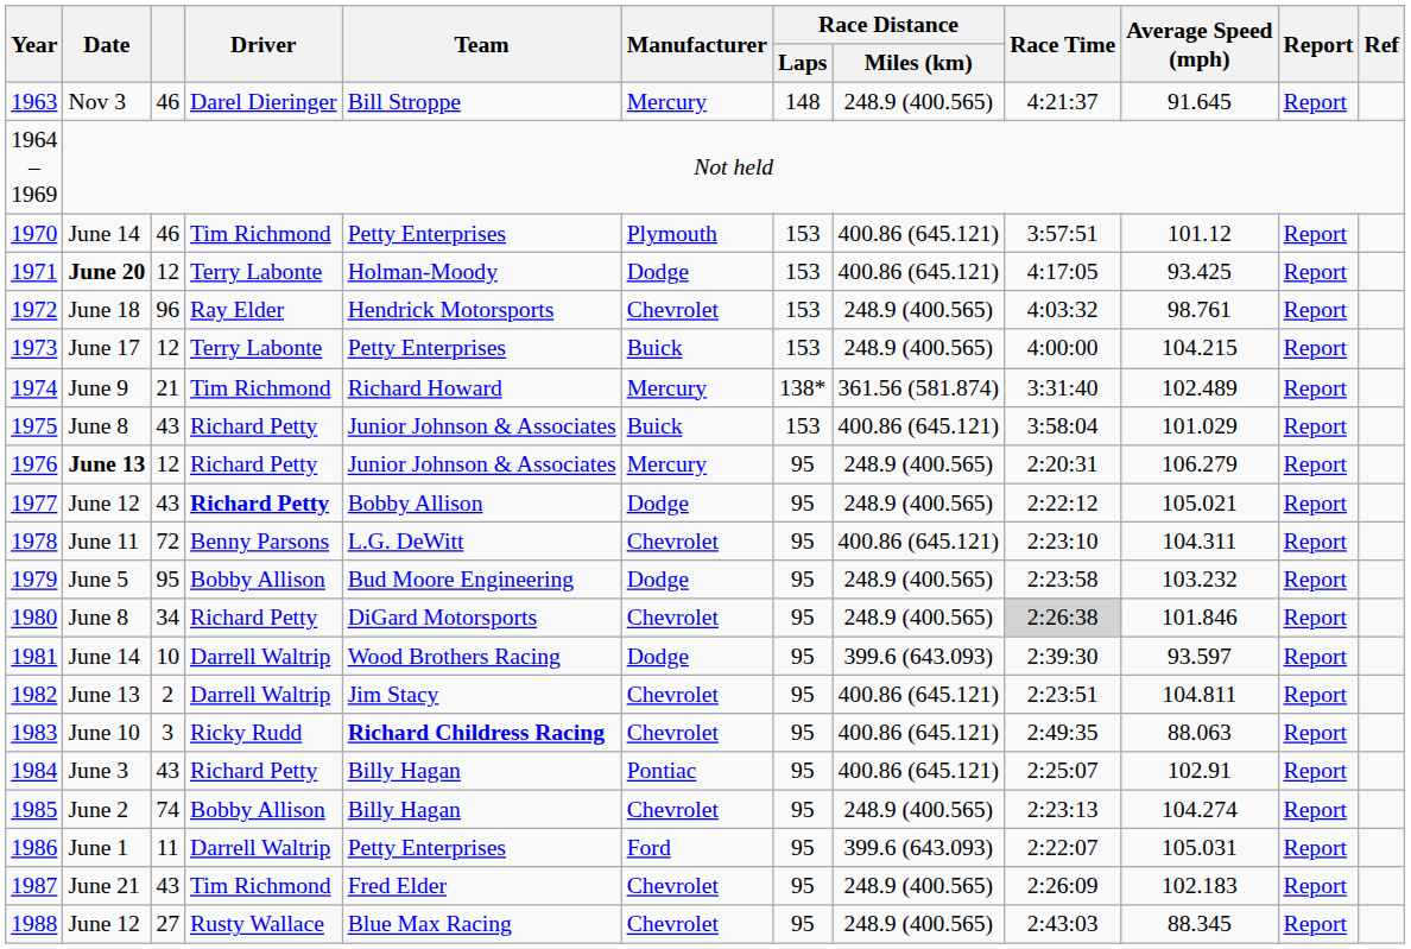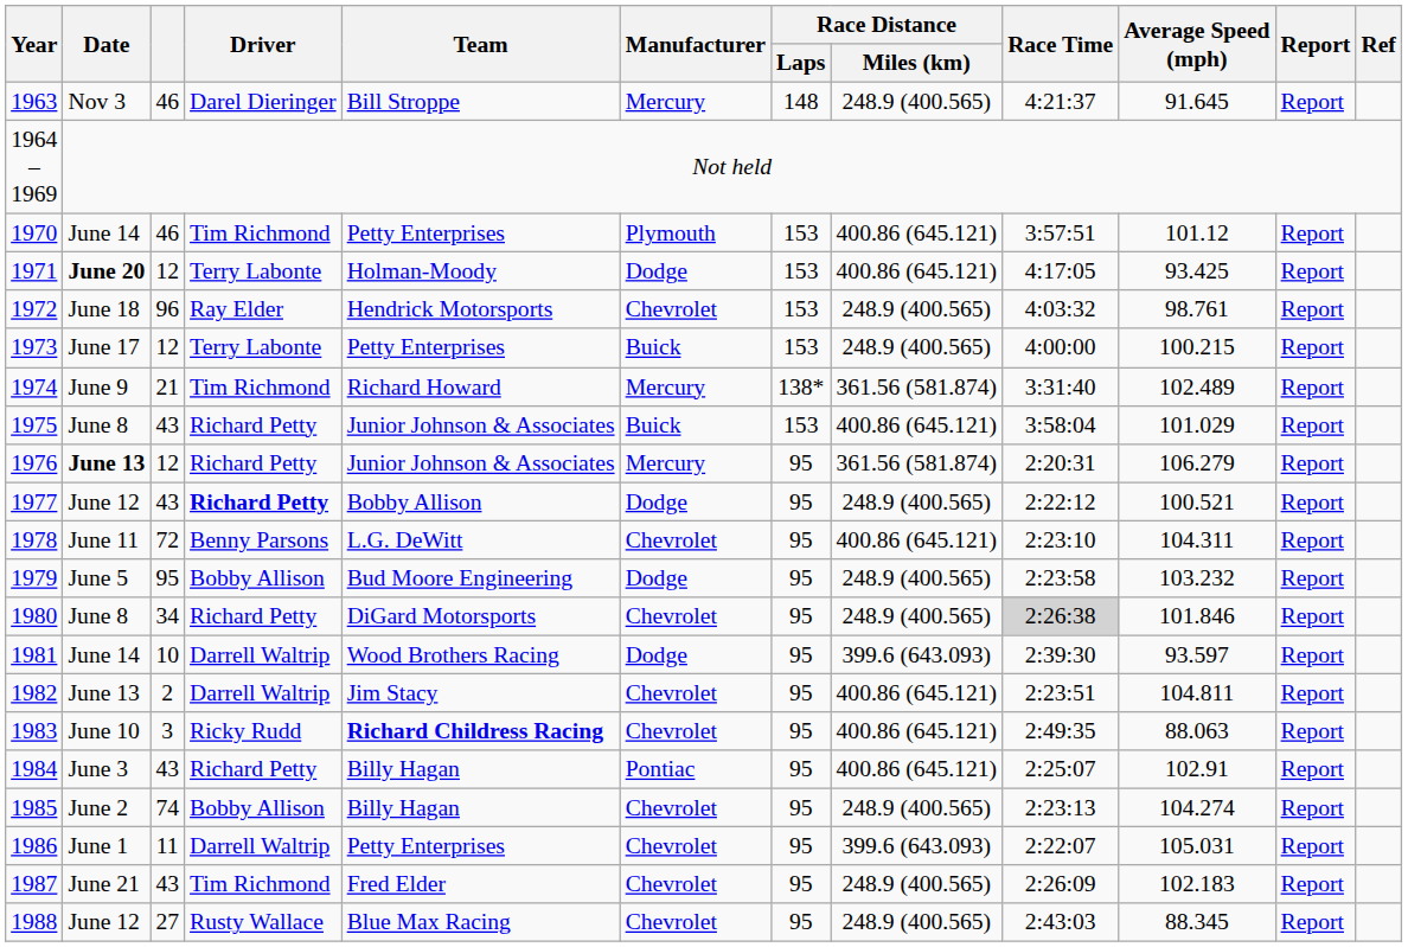 <table class="wikitable" style="font-size: 95%;">
 <tr>
 <th rowspan="2">Year</th>
 <th rowspan="2">Date</th>
 <th rowspan="2"></th>
 <th rowspan="2">Driver</th>
 <th rowspan="2">Team</th>
 <th rowspan="2">Manufacturer</th>
 <th colspan="2">Race Distance</th>
 <th rowspan="2">Race Time</th>
 <th rowspan="2">Average Speed<br>(mph)</th>
 <th rowspan="2">Report</th>
 <th rowspan="2">Ref</th>
 </tr>
 <tr>
 <th>Laps</th>
 <th>Miles (km)</th>
 </tr>
 <tr>
 <td><a href='#'>1963</a></td>
 <td>Nov 3</td>
 <td align="center">46</td>
 <td><a href='#'>Darel Dieringer</a></td>
 <td><a href='#'>Bill Stroppe</a></td>
 <td><a href='#'>Mercury</a></td>
 <td align="center">148</td>
 <td align="center">248.9 (400.565)</td>
 <td align="center">4:21:37</td>
 <td align="center">91.645</td>
 <td><a href='#'>Report</a></td>
 <td align="center"></td>
 </tr>
 <tr>
 <td align=center>1964<br>–<br>1969</td>
 <td colspan=11 align=center><em>Not held</em></td>
 </tr>
 <tr>
 <td><a href='#'>1970</a></td>
 <td>June 14</td>
 <td align="center">46</td>
 <td><a href='#'>Tim Richmond</a></td>
 <td><a href='#'>Petty Enterprises</a></td>
 <td><a href='#'>Plymouth</a></td>
 <td align="center">153</td>
 <td align="center">400.86 (645.121)</td>
 <td align="center">3:57:51</td>
 <td align="center">101.12</td>
 <td><a href='#'>Report</a></td>
 <td align="center"></td>
 </tr>
 <tr>
 <td><a href='#'>1971</a></td>
 <td><strong>June 20</strong></td>
 <td align="center">12</td>
 <td><a href='#'>Terry Labonte</a></td>
 <td><a href='#'>Holman-Moody</a></td>
 <td><a href='#'>Dodge</a></td>
 <td align="center">153</td>
 <td align="center">400.86 (645.121)</td>
 <td align="center">4:17:05</td>
 <td align="center">93.425</td>
 <td><a href='#'>Report</a></td>
 <td align="center"></td>
 </tr>
 <tr>
 <td><a href='#'>1972</a></td>
 <td>June 18</td>
 <td align="center">96</td>
 <td><a href='#'>Ray Elder</a></td>
 <td><a href='#'>Hendrick Motorsports</a></td>
 <td><a href='#'>Chevrolet</a></td>
 <td align="center">153</td>
 <td align="center">248.9 (400.565)</td>
 <td align="center">4:03:32</td>
 <td align="center">98.761</td>
 <td><a href='#'>Report</a></td>
 <td align="center"></td>
 </tr>
 <tr>
 <td><a href='#'>1973</a></td>
 <td>June 17</td>
 <td align="center">12</td>
 <td><a href='#'>Terry Labonte</a></td>
 <td><a href='#'>Petty Enterprises</a></td>
 <td><a href='#'>Buick</a></td>
 <td align="center">153</td>
 <td align="center">248.9 (400.565)</td>
 <td align="center">4:00:00</td>
-<td align="center">104.215</td>
+<td align="center">100.215</td>
 <td><a href='#'>Report</a></td>
 <td align="center"></td>
 </tr>
 <tr>
 <td><a href='#'>1974</a></td>
 <td>June 9</td>
 <td align="center">21</td>
 <td><a href='#'>Tim Richmond</a></td>
 <td><a href='#'>Richard Howard</a></td>
 <td><a href='#'>Mercury</a></td>
 <td align="center">138*</td>
 <td align="center">361.56 (581.874)</td>
 <td align="center">3:31:40</td>
 <td align="center">102.489</td>
 <td><a href='#'>Report</a></td>
 <td align="center"></td>
 </tr>
 <tr>
 <td><a href='#'>1975</a></td>
 <td>June 8</td>
 <td align="center">43</td>
 <td><a href='#'>Richard Petty</a></td>
 <td><a href='#'>Junior Johnson & Associates</a></td>
 <td><a href='#'>Buick</a></td>
 <td align="center">153</td>
 <td align="center">400.86 (645.121)</td>
 <td align="center">3:58:04</td>
 <td align="center">101.029</td>
 <td><a href='#'>Report</a></td>
 <td align="center"></td>
 </tr>
 <tr>
 <td><a href='#'>1976</a></td>
 <td><strong>June 13</strong></td>
 <td align="center">12</td>
 <td><a href='#'>Richard Petty</a></td>
 <td><a href='#'>Junior Johnson & Associates</a></td>
 <td><a href='#'>Mercury</a></td>
 <td align="center">95</td>
-<td align="center">248.9 (400.565)</td>
+<td align="center">361.56 (581.874)</td>
 <td align="center">2:20:31</td>
 <td align="center">106.279</td>
 <td><a href='#'>Report</a></td>
 <td align="center"></td>
 </tr>
 <tr>
 <td><a href='#'>1977</a></td>
 <td>June 12</td>
 <td align="center">43</td>
 <td><strong><a href='#'>Richard Petty</a></strong></td>
 <td><a href='#'>Bobby Allison</a></td>
 <td><a href='#'>Dodge</a></td>
 <td align="center">95</td>
 <td align="center">248.9 (400.565)</td>
 <td align="center">2:22:12</td>
-<td align="center">105.021</td>
+<td align="center">100.521</td>
 <td><a href='#'>Report</a></td>
 <td align="center"></td>
 </tr>
 <tr>
 <td><a href='#'>1978</a></td>
 <td>June 11</td>
 <td align="center">72</td>
 <td><a href='#'>Benny Parsons</a></td>
 <td><a href='#'>L.G. DeWitt</a></td>
 <td><a href='#'>Chevrolet</a></td>
 <td align="center">95</td>
 <td align="center">400.86 (645.121)</td>
 <td align="center">2:23:10</td>
 <td align="center">104.311</td>
 <td><a href='#'>Report</a></td>
 <td align="center"></td>
 </tr>
 <tr>
 <td><a href='#'>1979</a></td>
 <td>June 5</td>
 <td align="center">95</td>
 <td><a href='#'>Bobby Allison</a></td>
 <td><a href='#'>Bud Moore Engineering</a></td>
 <td><a href='#'>Dodge</a></td>
 <td align="center">95</td>
 <td align="center">248.9 (400.565)</td>
 <td align="center">2:23:58</td>
 <td align="center">103.232</td>
 <td><a href='#'>Report</a></td>
 <td align="center"></td>
 </tr>
 <tr>
 <td><a href='#'>1980</a></td>
 <td>June 8</td>
 <td align="center">34</td>
 <td><a href='#'>Richard Petty</a></td>
 <td><a href='#'>DiGard Motorsports</a></td>
 <td><a href='#'>Chevrolet</a></td>
 <td align="center">95</td>
 <td align="center">248.9 (400.565)</td>
 <td align="center" style="background: lightgrey;">2:26:38</td>
 <td align="center">101.846</td>
 <td><a href='#'>Report</a></td>
 <td align="center"></td>
 </tr>
 <tr>
 <td><a href='#'>1981</a></td>
 <td>June 14</td>
 <td align="center">10</td>
 <td><a href='#'>Darrell Waltrip</a></td>
 <td><a href='#'>Wood Brothers Racing</a></td>
 <td><a href='#'>Dodge</a></td>
 <td align="center">95</td>
 <td align="center">399.6 (643.093)</td>
 <td align="center">2:39:30</td>
 <td align="center">93.597</td>
 <td><a href='#'>Report</a></td>
 <td align="center"></td>
 </tr>
 <tr>
 <td><a href='#'>1982</a></td>
 <td>June 13</td>
 <td align="center">2</td>
 <td><a href='#'>Darrell Waltrip</a></td>
 <td><a href='#'>Jim Stacy</a></td>
 <td><a href='#'>Chevrolet</a></td>
 <td align="center">95</td>
 <td align="center">400.86 (645.121)</td>
 <td align="center">2:23:51</td>
 <td align="center">104.811</td>
 <td><a href='#'>Report</a></td>
 <td align="center"></td>
 </tr>
 <tr>
 <td><a href='#'>1983</a></td>
 <td>June 10</td>
 <td align="center">3</td>
 <td><a href='#'>Ricky Rudd</a></td>
 <td><strong><a href='#'>Richard Childress Racing</a></strong></td>
 <td><a href='#'>Chevrolet</a></td>
 <td align="center">95</td>
 <td align="center">400.86 (645.121)</td>
 <td align="center">2:49:35</td>
 <td align="center">88.063</td>
 <td><a href='#'>Report</a></td>
 <td align="center"></td>
 </tr>
 <tr>
 <td><a href='#'>1984</a></td>
 <td>June 3</td>
 <td align="center">43</td>
 <td><a href='#'>Richard Petty</a></td>
 <td><a href='#'>Billy Hagan</a></td>
 <td><a href='#'>Pontiac</a></td>
 <td align="center">95</td>
 <td align="center">400.86 (645.121)</td>
 <td align="center">2:25:07</td>
 <td align="center">102.91</td>
 <td><a href='#'>Report</a></td>
 <td align="center"></td>
 </tr>
 <tr>
 <td><a href='#'>1985</a></td>
 <td>June 2</td>
 <td align="center">74</td>
 <td><a href='#'>Bobby Allison</a></td>
 <td><a href='#'>Billy Hagan</a></td>
 <td><a href='#'>Chevrolet</a></td>
 <td align="center">95</td>
 <td align="center">248.9 (400.565)</td>
 <td align="center">2:23:13</td>
 <td align="center">104.274</td>
 <td><a href='#'>Report</a></td>
 <td align="center"></td>
 </tr>
 <tr>
 <td><a href='#'>1986</a></td>
 <td>June 1</td>
 <td align="center">11</td>
 <td><a href='#'>Darrell Waltrip</a></td>
 <td><a href='#'>Petty Enterprises</a></td>
-<td><a href='#'>Ford</a></td>
+<td><a href='#'>Chevrolet</a></td>
 <td align="center">95</td>
 <td align="center">399.6 (643.093)</td>
 <td align="center">2:22:07</td>
 <td align="center">105.031</td>
 <td><a href='#'>Report</a></td>
 <td align="center"></td>
 </tr>
 <tr>
 <td><a href='#'>1987</a></td>
 <td>June 21</td>
 <td align="center">43</td>
 <td><a href='#'>Tim Richmond</a></td>
 <td><a href='#'>Fred Elder</a></td>
 <td><a href='#'>Chevrolet</a></td>
 <td align="center">95</td>
 <td align="center">248.9 (400.565)</td>
 <td align="center">2:26:09</td>
 <td align="center">102.183</td>
 <td><a href='#'>Report</a></td>
 <td align="center"></td>
 </tr>
 <tr>
 <td><a href='#'>1988</a></td>
 <td>June 12</td>
 <td align="center">27</td>
 <td><a href='#'>Rusty Wallace</a></td>
 <td><a href='#'>Blue Max Racing</a></td>
 <td><a href='#'>Chevrolet</a></td>
 <td align="center">95</td>
 <td align="center">248.9 (400.565)</td>
 <td align="center">2:43:03</td>
 <td align="center">88.345</td>
 <td><a href='#'>Report</a></td>
 <td align="center"></td>
 </tr>
 </table>
